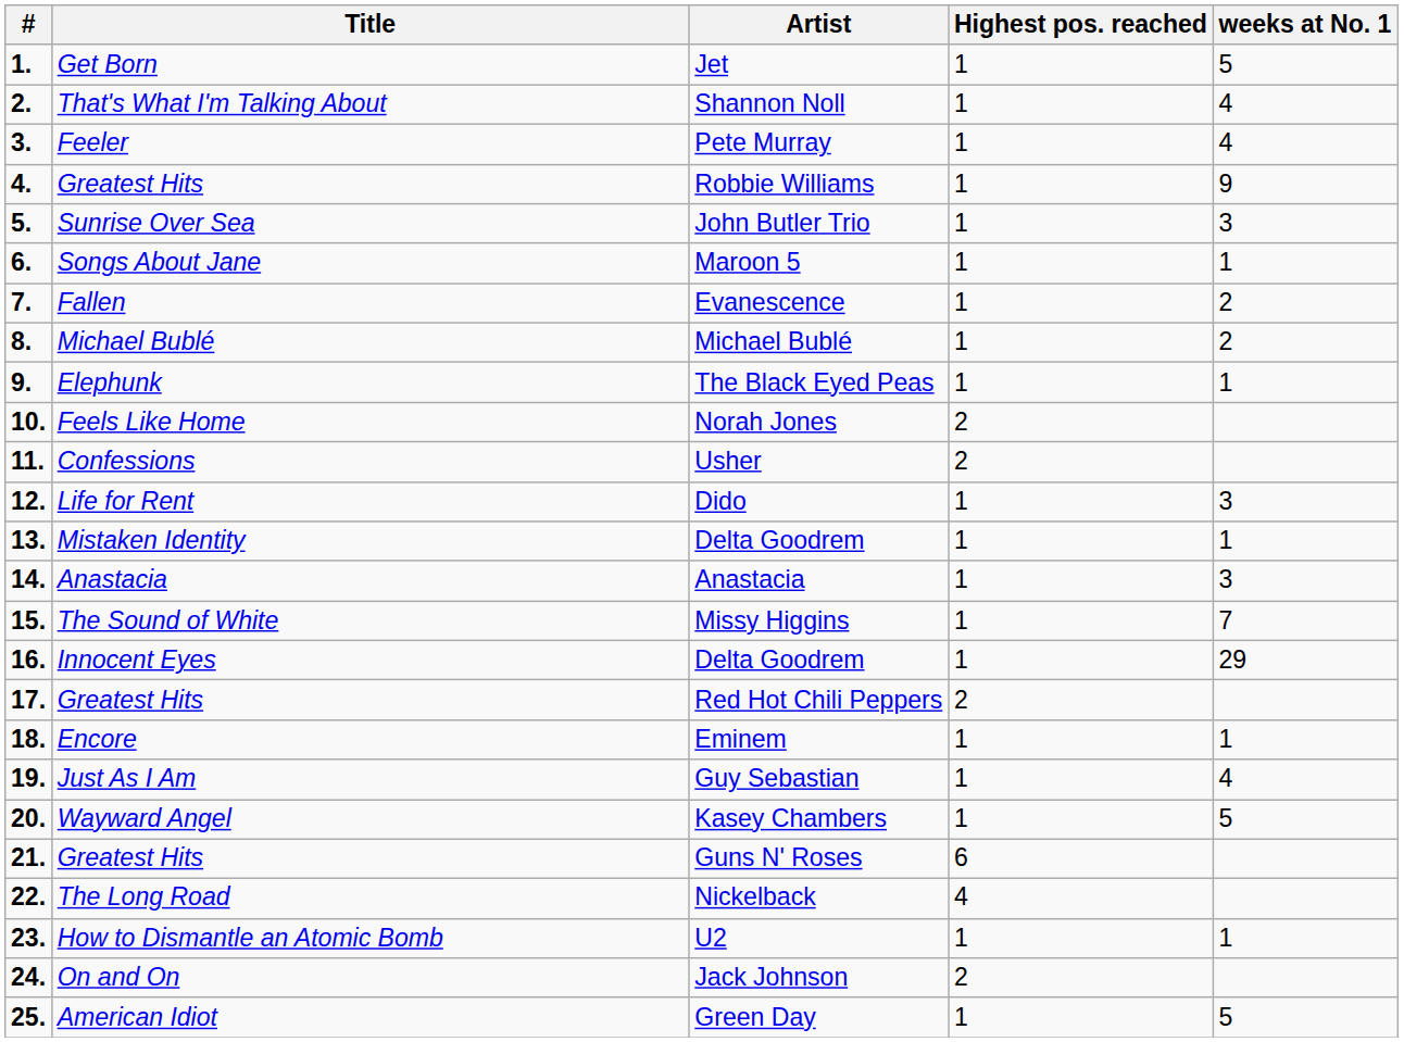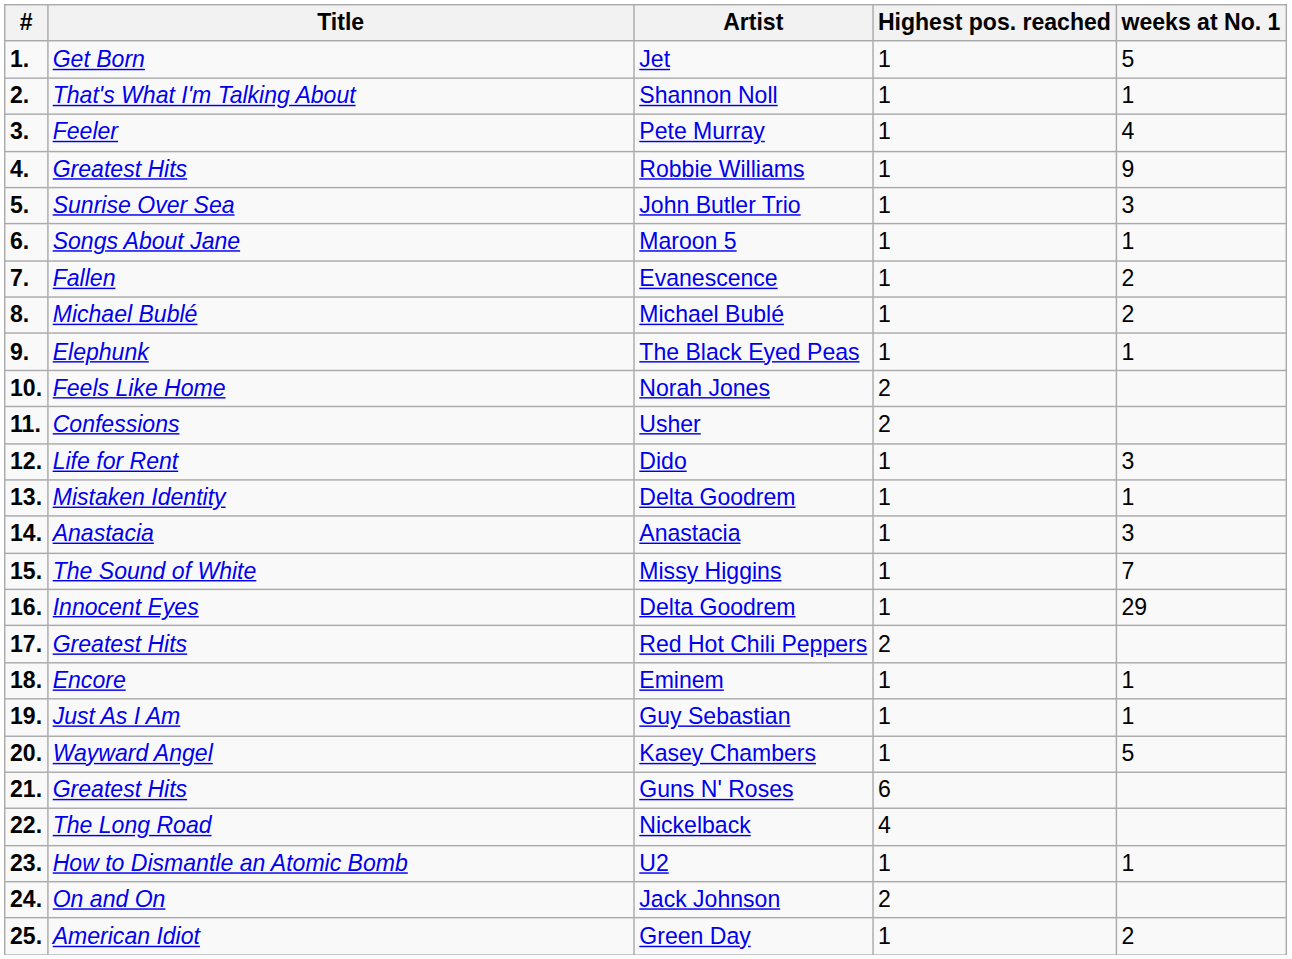 <table class="wikitable">
 <tr>
 <th>#</th>
 <th width="400">Title</th>
 <th>Artist</th>
 <th>Highest pos. reached</th>
 <th>weeks at No. 1</th>
 </tr>
 <tr>
 <td><strong>1.</strong></td>
 <td><em><a href='#'>Get Born</a></em></td>
 <td><a href='#'>Jet</a></td>
 <td>1</td>
 <td>5</td>
 </tr>
 <tr>
 <td><strong>2.</strong></td>
 <td><em><a href='#'>That's What I'm Talking About</a></em></td>
 <td><a href='#'>Shannon Noll</a></td>
 <td>1</td>
-<td>4</td>
+<td>1</td>
 </tr>
 <tr>
 <td><strong>3.</strong></td>
 <td><em><a href='#'>Feeler</a></em></td>
 <td><a href='#'>Pete Murray</a></td>
 <td>1</td>
 <td>4</td>
 </tr>
 <tr>
 <td><strong>4.</strong></td>
 <td><em><a href='#'>Greatest Hits</a></em></td>
 <td><a href='#'>Robbie Williams</a></td>
 <td>1</td>
 <td>9</td>
 </tr>
 <tr>
 <td><strong>5.</strong></td>
 <td><em><a href='#'>Sunrise Over Sea</a></em></td>
 <td><a href='#'>John Butler Trio</a></td>
 <td>1</td>
 <td>3</td>
 </tr>
 <tr>
 <td><strong>6.</strong></td>
 <td><em><a href='#'>Songs About Jane</a></em></td>
 <td><a href='#'>Maroon 5</a></td>
 <td>1</td>
 <td>1</td>
 </tr>
 <tr>
 <td><strong>7.</strong></td>
 <td><em><a href='#'>Fallen</a></em></td>
 <td><a href='#'>Evanescence</a></td>
 <td>1</td>
 <td>2</td>
 </tr>
 <tr>
 <td><strong>8.</strong></td>
 <td><em><a href='#'>Michael Bublé</a></em></td>
 <td><a href='#'>Michael Bublé</a></td>
 <td>1</td>
 <td>2</td>
 </tr>
 <tr>
 <td><strong>9.</strong></td>
 <td><em><a href='#'>Elephunk</a></em></td>
 <td><a href='#'>The Black Eyed Peas</a></td>
 <td>1</td>
 <td>1</td>
 </tr>
 <tr>
 <td><strong>10.</strong></td>
 <td><em><a href='#'>Feels Like Home</a></em></td>
 <td><a href='#'>Norah Jones</a></td>
 <td>2</td>
 <td></td>
 </tr>
 <tr>
 <td><strong>11.</strong></td>
 <td><em><a href='#'>Confessions</a></em></td>
 <td><a href='#'>Usher</a></td>
 <td>2</td>
 <td></td>
 </tr>
 <tr>
 <td><strong>12.</strong></td>
 <td><em><a href='#'>Life for Rent</a></em></td>
 <td><a href='#'>Dido</a></td>
 <td>1</td>
 <td>3</td>
 </tr>
 <tr>
 <td><strong>13.</strong></td>
 <td><em><a href='#'>Mistaken Identity</a></em></td>
 <td><a href='#'>Delta Goodrem</a></td>
 <td>1</td>
 <td>1</td>
 </tr>
 <tr>
 <td><strong>14.</strong></td>
 <td><em><a href='#'>Anastacia</a></em></td>
 <td><a href='#'>Anastacia</a></td>
 <td>1</td>
 <td>3</td>
 </tr>
 <tr>
 <td><strong>15.</strong></td>
 <td><em><a href='#'>The Sound of White</a></em></td>
 <td><a href='#'>Missy Higgins</a></td>
 <td>1</td>
 <td>7</td>
 </tr>
 <tr>
 <td><strong>16.</strong></td>
 <td><em><a href='#'>Innocent Eyes</a></em></td>
 <td><a href='#'>Delta Goodrem</a></td>
 <td>1</td>
 <td>29</td>
 </tr>
 <tr>
 <td><strong>17.</strong></td>
 <td><em><a href='#'>Greatest Hits</a></em></td>
 <td><a href='#'>Red Hot Chili Peppers</a></td>
 <td>2</td>
 <td></td>
 </tr>
 <tr>
 <td><strong>18.</strong></td>
 <td><em><a href='#'>Encore</a></em></td>
 <td><a href='#'>Eminem</a></td>
 <td>1</td>
 <td>1</td>
 </tr>
 <tr>
 <td><strong>19.</strong></td>
 <td><em><a href='#'>Just As I Am</a></em></td>
 <td><a href='#'>Guy Sebastian</a></td>
 <td>1</td>
-<td>4</td>
+<td>1</td>
 </tr>
 <tr>
 <td><strong>20.</strong></td>
 <td><em><a href='#'>Wayward Angel</a></em></td>
 <td><a href='#'>Kasey Chambers</a></td>
 <td>1</td>
 <td>5</td>
 </tr>
 <tr>
 <td><strong>21.</strong></td>
 <td><em><a href='#'>Greatest Hits</a></em></td>
 <td><a href='#'>Guns N' Roses</a></td>
 <td>6</td>
 <td></td>
 </tr>
 <tr>
 <td><strong>22.</strong></td>
 <td><em><a href='#'>The Long Road</a></em></td>
 <td><a href='#'>Nickelback</a></td>
 <td>4</td>
 <td></td>
 </tr>
 <tr>
 <td><strong>23.</strong></td>
 <td><em><a href='#'>How to Dismantle an Atomic Bomb</a></em></td>
 <td><a href='#'>U2</a></td>
 <td>1</td>
 <td>1</td>
 </tr>
 <tr>
 <td><strong>24.</strong></td>
 <td><em><a href='#'>On and On</a></em></td>
 <td><a href='#'>Jack Johnson</a></td>
 <td>2</td>
 <td></td>
 </tr>
 <tr>
 <td><strong>25.</strong></td>
 <td><em><a href='#'>American Idiot</a></em></td>
 <td><a href='#'>Green Day</a></td>
 <td>1</td>
-<td>5</td>
+<td>2</td>
 </tr>
 </table>
